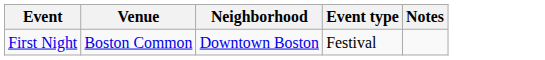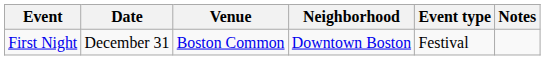 <table class="wikitable sortable">
 <tr>
 <th>Event</th>
+<th>Date</th>
 <th>Venue</th>
 <th>Neighborhood</th>
 <th>Event type</th>
 <th>Notes</th>
 </tr>
 <tr>
 <td><a href='#'>First Night</a></td>
+<td>December 31</td>
 <td><a href='#'>Boston Common</a></td>
 <td><a href='#'>Downtown Boston</a></td>
 <td>Festival</td>
 <td></td>
 </tr>
 </table>
